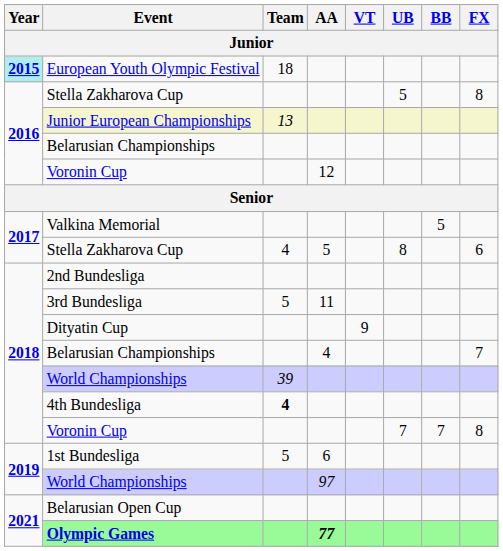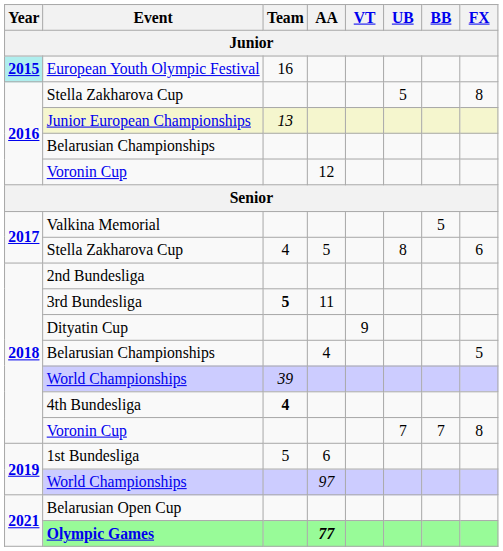 <table class="wikitable" style="text-align:center; font-size:95%;">
 <tr>
 <th align=center>Year</th>
 <th align=center>Event</th>
 <th style="width:30px;">Team</th>
 <th style="width:30px;">AA</th>
 <th style="width:30px;"><a href='#'>VT</a></th>
 <th style="width:30px;"><a href='#'>UB</a></th>
 <th style="width:30px;"><a href='#'>BB</a></th>
 <th style="width:30px;"><a href='#'>FX</a></th>
 </tr>
 <tr>
 <th colspan="8"><strong>Junior</strong></th>
 </tr>
 <tr>
 <td rowspan="1" style="background: paleturquoise;"><strong><a href='#'>2015</a></strong></td>
 <td align=left><a href='#'>European Youth Olympic Festival</a></td>
-<td>18</td>
+<td>16</td>
 <td></td>
 <td></td>
 <td></td>
 <td></td>
 <td></td>
 </tr>
 <tr>
 <td rowspan="4"><strong><a href='#'>2016</a></strong></td>
 <td align=left>Stella Zakharova Cup</td>
 <td></td>
 <td></td>
 <td></td>
 <td>5</td>
 <td></td>
 <td>8</td>
 </tr>
 <tr bgcolor=#F5F6CE>
 <td align=left><a href='#'>Junior European Championships</a></td>
 <td><em>13</em></td>
 <td></td>
 <td></td>
 <td></td>
 <td></td>
 <td></td>
 </tr>
 <tr>
 <td align=left>Belarusian Championships</td>
 <td></td>
 <td></td>
 <td></td>
 <td></td>
 <td></td>
 <td></td>
 </tr>
 <tr>
 <td align=left><a href='#'>Voronin Cup</a></td>
 <td></td>
 <td>12</td>
 <td></td>
 <td></td>
 <td></td>
 <td></td>
 </tr>
 <tr>
 <th colspan="8"><strong>Senior</strong></th>
 </tr>
 <tr>
 <td rowspan="2"><strong><a href='#'>2017</a></strong></td>
 <td align=left>Valkina Memorial</td>
 <td></td>
 <td></td>
 <td></td>
 <td></td>
 <td>5</td>
 <td></td>
 </tr>
 <tr>
 <td align=left>Stella Zakharova Cup</td>
 <td>4</td>
 <td>5</td>
 <td></td>
 <td>8</td>
 <td></td>
 <td>6</td>
 </tr>
 <tr>
 <td rowspan="7"><strong><a href='#'>2018</a></strong></td>
 <td align=left>2nd Bundesliga</td>
 <td></td>
 <td></td>
 <td></td>
 <td></td>
 <td></td>
 <td></td>
 </tr>
 <tr>
 <td align=left>3rd Bundesliga</td>
-<td>5</td>
+<td><strong>5</strong></td>
 <td>11</td>
 <td></td>
 <td></td>
 <td></td>
 <td></td>
 </tr>
 <tr>
 <td align=left>Dityatin Cup</td>
 <td></td>
 <td></td>
 <td>9</td>
 <td></td>
 <td></td>
 <td></td>
 </tr>
 <tr>
 <td align=left>Belarusian Championships</td>
 <td></td>
 <td>4</td>
 <td></td>
 <td></td>
 <td></td>
-<td>7</td>
+<td>5</td>
 </tr>
 <tr bgcolor=CCCCFF>
 <td align=left><a href='#'>World Championships</a></td>
 <td><em>39</em></td>
 <td></td>
 <td></td>
 <td></td>
 <td></td>
 <td></td>
 </tr>
 <tr>
 <td align=left>4th Bundesliga</td>
 <td><strong>4</strong></td>
 <td></td>
 <td></td>
 <td></td>
 <td></td>
 <td></td>
 </tr>
 <tr>
 <td align=left><a href='#'>Voronin Cup</a></td>
 <td></td>
 <td></td>
 <td></td>
 <td>7</td>
 <td>7</td>
 <td>8</td>
 </tr>
 <tr>
 <td rowspan="2"><strong><a href='#'>2019</a></strong></td>
 <td align=left>1st Bundesliga</td>
 <td>5</td>
 <td>6</td>
 <td></td>
 <td></td>
 <td></td>
 <td></td>
 </tr>
 <tr bgcolor=CCCCFF>
 <td align=left><a href='#'>World Championships</a></td>
 <td></td>
 <td><em>97</em></td>
 <td></td>
 <td></td>
 <td></td>
 <td></td>
 </tr>
 <tr>
 <td rowspan="2"><strong><a href='#'>2021</a></strong></td>
 <td align=left>Belarusian Open Cup</td>
 <td></td>
 <td></td>
 <td></td>
 <td></td>
 <td></td>
 <td></td>
 </tr>
 <tr bgcolor=98FB98>
 <td align=left><strong><a href='#'>Olympic Games</a></strong></td>
 <td></td>
 <td><strong><em>77</em></strong></td>
 <td></td>
 <td></td>
 <td></td>
 <td></td>
 </tr>
 </table>
